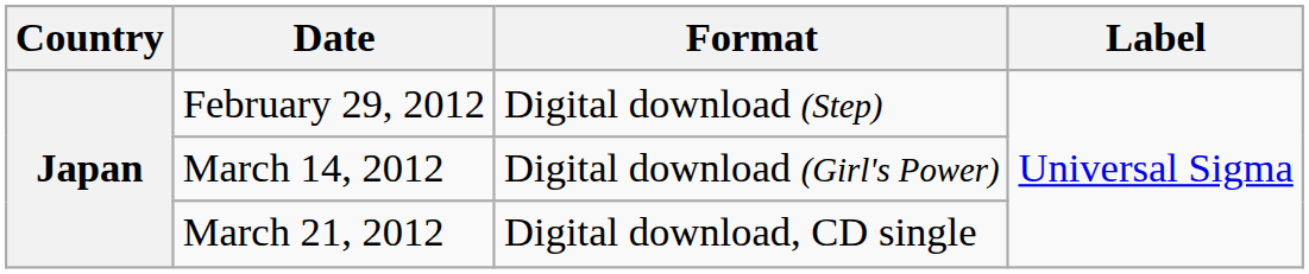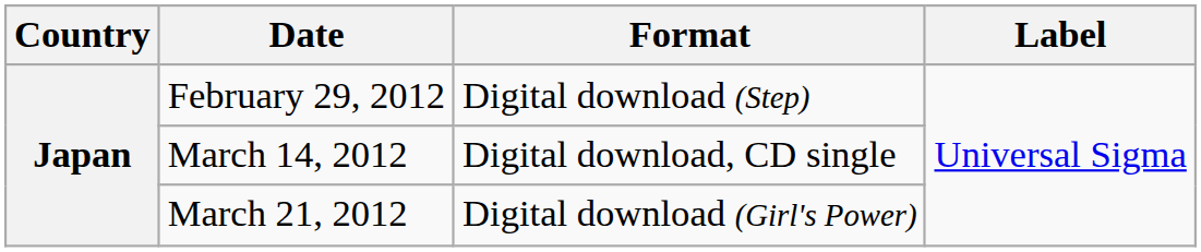 <table class="wikitable plainrowheaders">
 <tr>
 <th scope="col">Country</th>
 <th>Date</th>
 <th>Format</th>
 <th>Label</th>
 </tr>
 <tr>
 <th scope="row" rowspan="3">Japan</th>
 <td scope="row" rowspan="1">February 29, 2012</td>
 <td>Digital download <small><em>(Step)</em></small></td>
 <td rowspan="3"><a href='#'>Universal Sigma</a></td>
 </tr>
 <tr>
 <td>March 14, 2012</td>
-<td>Digital download <small><em>(Girl's Power)</em></small></td>
+<td>Digital download, CD single</td>
 </tr>
 <tr>
 <td>March 21, 2012</td>
-<td>Digital download, CD single</td>
+<td>Digital download <small><em>(Girl's Power)</em></small></td>
 </tr>
 </table>
